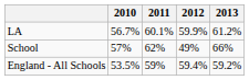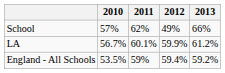 <table class="wikitable">
 <tr>
 <th></th>
 <th>2010</th>
 <th>2011</th>
 <th>2012</th>
 <th>2013</th>
 </tr>
 <tr>
+<td>School</td>
+<td>57%</td>
+<td>62%</td>
+<td>49%</td>
+<td>66%</td>
+</tr>
+<tr>
 <td>LA</td>
 <td>56.7%</td>
 <td>60.1%</td>
 <td>59.9%</td>
 <td>61.2%</td>
-</tr>
-<tr>
-<td>School</td>
-<td>57%</td>
-<td>62%</td>
-<td>49%</td>
-<td>66%</td>
 </tr>
 <tr>
 <td>England - All Schools</td>
 <td>53.5%</td>
 <td>59%</td>
 <td>59.4%</td>
 <td>59.2%</td>
 </tr>
 </table>
